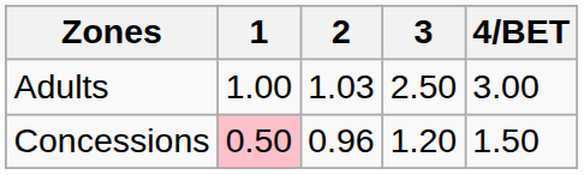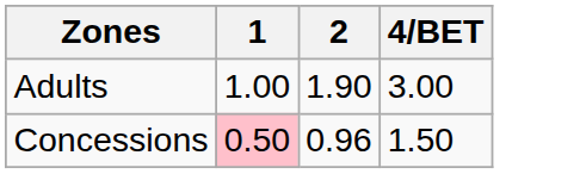 <table class="wikitable">
 <tr>
 <th>Zones</th>
 <th>1</th>
 <th>2</th>
-<th>3</th>
 <th>4/BET</th>
 </tr>
 <tr>
 <td>Adults</td>
 <td>1.00</td>
-<td>1.03</td>
-<td>2.50</td>
+<td>1.90</td>
 <td>3.00</td>
 </tr>
 <tr>
 <td>Concessions</td>
 <td style="background: pink;">0.50</td>
 <td>0.96</td>
-<td>1.20</td>
 <td>1.50</td>
 </tr>
 </table>
